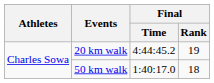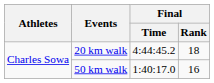 <table class=wikitable style=font-size:90%>
 <tr>
 <th rowspan=2>Athletes</th>
 <th rowspan=2>Events</th>
 <th colspan=2>Final</th>
 </tr>
 <tr>
 <th>Time</th>
 <th>Rank</th>
 </tr>
 <tr>
 <td rowspan=2><a href='#'>Charles Sowa</a></td>
 <td><a href='#'>20 km walk</a></td>
 <td align=center>4:44:45.2</td>
-<td align=center>19</td>
+<td align=center>18</td>
 </tr>
 <tr>
 <td><a href='#'>50 km walk</a></td>
 <td align=center>1:40:17.0</td>
-<td align=center>18</td>
+<td align=center>16</td>
 </tr>
 </table>
